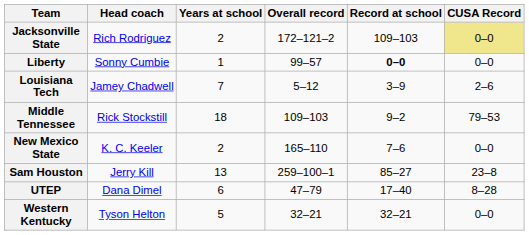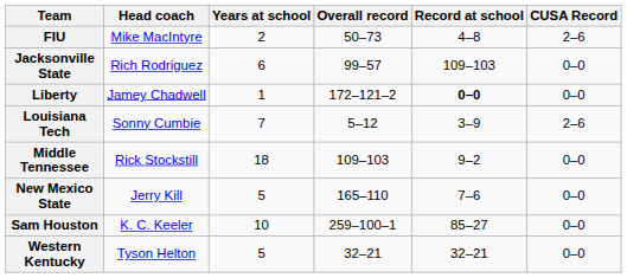 <table class="wikitable sortable" style="text-align: center;">
 <tr>
 <th width="110">Team</th>
 <th>Head coach</th>
 <th>Years at school</th>
 <th>Overall record</th>
 <th>Record at school</th>
 <th>CUSA Record</th>
 </tr>
 <tr>
+<th style=>FIU</th>
+<td><a href='#'>Mike MacIntyre</a></td>
+<td>2</td>
+<td>50–73</td>
+<td>4–8</td>
+<td>2–6</td>
+</tr>
+<tr>
 <th style=>Jacksonville State</th>
 <td><a href='#'>Rich Rodriguez</a></td>
-<td>2</td>
-<td>172–121–2</td>
+<td>6</td>
+<td>99–57</td>
 <td>109–103</td>
-<td style="background: khaki;">0–0</td>
+<td>0–0</td>
 </tr>
 <tr>
 <th style=>Liberty</th>
-<td><a href='#'>Sonny Cumbie</a></td>
+<td><a href='#'>Jamey Chadwell</a></td>
 <td>1</td>
-<td>99–57</td>
+<td>172–121–2</td>
 <td><strong>0–0</strong></td>
 <td>0–0</td>
 </tr>
 <tr>
 <th style=>Louisiana Tech</th>
-<td><a href='#'>Jamey Chadwell</a></td>
+<td><a href='#'>Sonny Cumbie</a></td>
 <td>7</td>
 <td>5–12</td>
 <td>3–9</td>
 <td>2–6</td>
 </tr>
 <tr>
 <th style=>Middle Tennessee</th>
 <td><a href='#'>Rick Stockstill</a></td>
 <td>18</td>
 <td>109–103</td>
 <td>9–2</td>
-<td>79–53</td>
+<td>0–0</td>
 </tr>
 <tr>
 <th style=>New Mexico State</th>
-<td><a href='#'>K. C. Keeler</a></td>
-<td>2</td>
+<td><a href='#'>Jerry Kill</a></td>
+<td>5</td>
 <td>165–110</td>
 <td>7–6</td>
 <td>0–0</td>
 </tr>
 <tr>
 <th style=>Sam Houston</th>
-<td><a href='#'>Jerry Kill</a></td>
-<td>13</td>
+<td><a href='#'>K. C. Keeler</a></td>
+<td>10</td>
 <td>259–100–1</td>
 <td>85–27</td>
-<td>23–8</td>
-</tr>
-<tr>
-<th style=>UTEP</th>
-<td><a href='#'>Dana Dimel</a></td>
-<td>6</td>
-<td>47–79</td>
-<td>17–40</td>
-<td>8–28</td>
+<td>0–0</td>
 </tr>
 <tr>
 <th style=>Western Kentucky</th>
 <td><a href='#'>Tyson Helton</a></td>
 <td>5</td>
 <td>32–21</td>
 <td>32–21</td>
 <td>0–0</td>
 </tr>
 </table>
